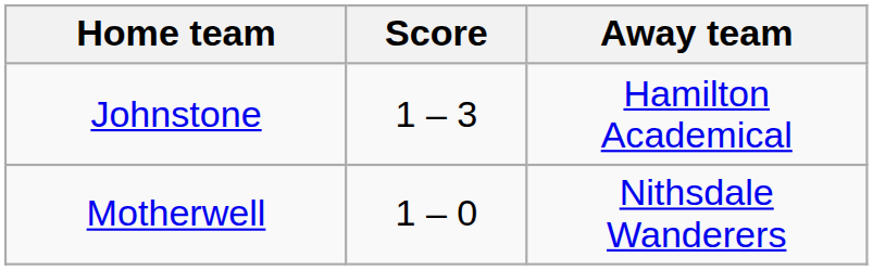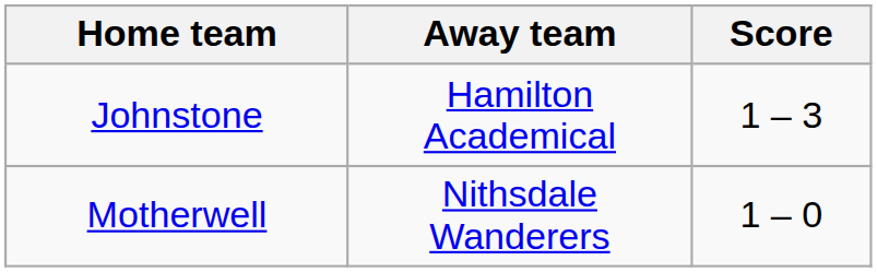 <table class="wikitable" style="text-align: center">
 <tr>
 <th width=140>Home team</th>
+<th width=140>Away team</th>
 <th width=70>Score</th>
-<th width=140>Away team</th>
 </tr>
 <tr>
 <td><a href='#'>Johnstone</a></td>
+<td><a href='#'>Hamilton Academical</a></td>
 <td>1 – 3</td>
-<td><a href='#'>Hamilton Academical</a></td>
 </tr>
 <tr>
 <td><a href='#'>Motherwell</a></td>
+<td><a href='#'>Nithsdale Wanderers</a></td>
 <td>1 – 0</td>
-<td><a href='#'>Nithsdale Wanderers</a></td>
 </tr>
 </table>
